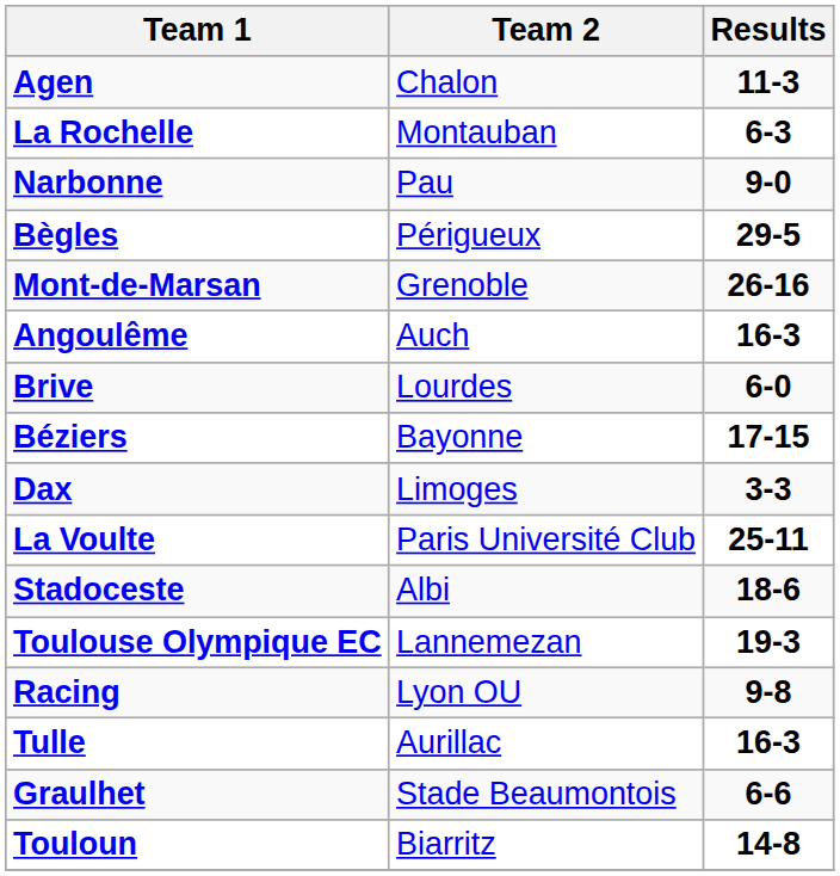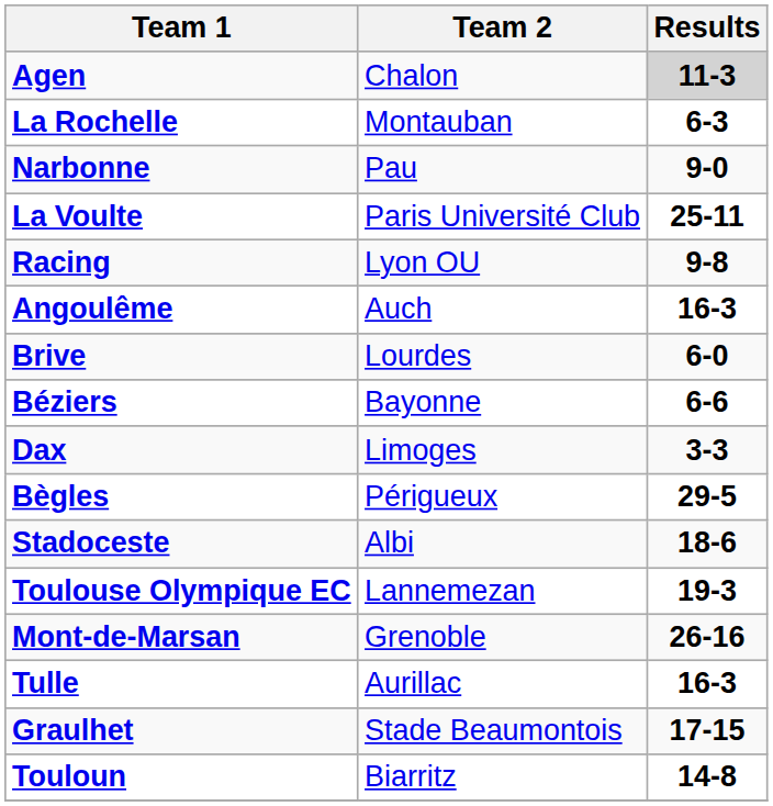 <table class="wikitable">
 <tr>
 <th>Team 1</th>
 <th>Team 2</th>
 <th>Results</th>
 </tr>
 <tr>
 <td><strong><a href='#'>Agen</a></strong></td>
 <td><a href='#'>Chalon</a></td>
-<td align="center"><strong>11-3</strong></td>
+<td align="center" style="background: lightgrey;"><strong>11-3</strong></td>
 </tr>
 <tr bgcolor="white">
 <td><strong><a href='#'>La Rochelle</a></strong></td>
 <td><a href='#'>Montauban</a></td>
 <td align="center"><strong>6-3</strong></td>
 </tr>
 <tr>
 <td><strong><a href='#'>Narbonne</a></strong></td>
 <td><a href='#'>Pau</a></td>
 <td align="center"><strong>9-0</strong></td>
 </tr>
 <tr bgcolor="white">
-<td><strong><a href='#'>Bègles</a> </strong></td>
-<td><a href='#'>Périgueux</a></td>
-<td align="center"><strong>29-5</strong></td>
+<td><strong><a href='#'>La Voulte</a></strong></td>
+<td><a href='#'>Paris Université Club</a></td>
+<td align="center"><strong>25-11</strong></td>
 </tr>
 <tr>
-<td><strong><a href='#'>Mont-de-Marsan</a></strong></td>
-<td><a href='#'>Grenoble</a></td>
-<td align="center"><strong>26-16</strong></td>
+<td><strong><a href='#'>Racing</a></strong></td>
+<td><a href='#'>Lyon OU</a></td>
+<td align="center"><strong>9-8</strong></td>
 </tr>
 <tr bgcolor="white">
 <td><strong><a href='#'>Angoulême</a> </strong></td>
 <td><a href='#'>Auch</a></td>
 <td align="center"><strong>16-3</strong></td>
 </tr>
 <tr>
 <td><strong><a href='#'>Brive</a></strong></td>
 <td><a href='#'>Lourdes</a></td>
 <td align="center"><strong>6-0</strong></td>
 </tr>
 <tr bgcolor="white">
 <td><strong><a href='#'>Béziers</a></strong></td>
 <td><a href='#'>Bayonne</a></td>
-<td align="center"><strong>17-15</strong></td>
+<td align="center"><strong>6-6</strong></td>
 </tr>
 <tr>
 <td><strong><a href='#'>Dax</a></strong></td>
 <td><a href='#'>Limoges</a></td>
 <td align="center"><strong>3-3</strong></td>
 </tr>
 <tr bgcolor="white">
-<td><strong><a href='#'>La Voulte</a></strong></td>
-<td><a href='#'>Paris Université Club</a></td>
-<td align="center"><strong>25-11</strong></td>
+<td><strong><a href='#'>Bègles</a> </strong></td>
+<td><a href='#'>Périgueux</a></td>
+<td align="center"><strong>29-5</strong></td>
 </tr>
 <tr>
 <td><strong><a href='#'>Stadoceste</a></strong></td>
 <td><a href='#'>Albi</a></td>
 <td align="center"><strong>18-6</strong></td>
 </tr>
 <tr bgcolor="white">
 <td><strong><a href='#'>Toulouse Olympique EC</a></strong></td>
 <td><a href='#'>Lannemezan</a></td>
 <td align="center"><strong>19-3</strong></td>
 </tr>
 <tr>
-<td><strong><a href='#'>Racing</a></strong></td>
-<td><a href='#'>Lyon OU</a></td>
-<td align="center"><strong>9-8</strong></td>
+<td><strong><a href='#'>Mont-de-Marsan</a></strong></td>
+<td><a href='#'>Grenoble</a></td>
+<td align="center"><strong>26-16</strong></td>
 </tr>
 <tr bgcolor="white">
 <td><strong><a href='#'>Tulle</a></strong></td>
 <td><a href='#'>Aurillac</a></td>
 <td align="center"><strong>16-3</strong></td>
 </tr>
 <tr>
 <td><strong><a href='#'>Graulhet</a></strong></td>
 <td><a href='#'>Stade Beaumontois</a></td>
-<td align="center"><strong>6-6</strong></td>
+<td align="center"><strong>17-15</strong></td>
 </tr>
 <tr bgcolor="white">
 <td><strong><a href='#'>Touloun</a></strong></td>
 <td><a href='#'>Biarritz</a></td>
 <td align="center"><strong>14-8</strong></td>
 </tr>
 <tr>
 </tr>
 </table>
